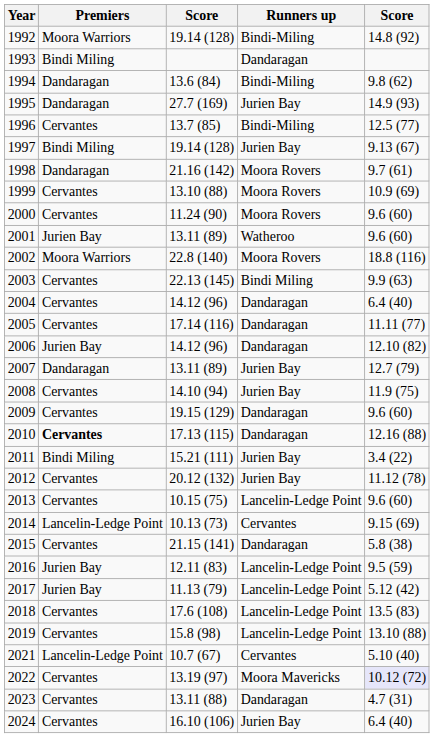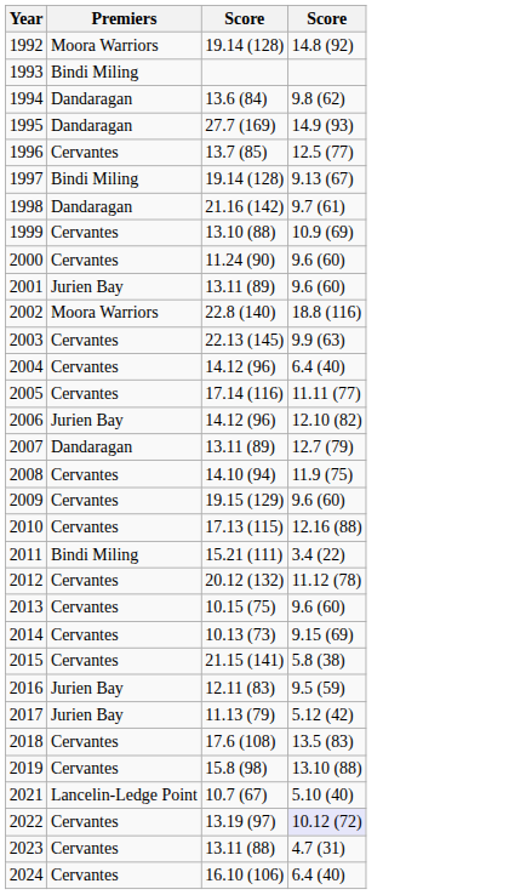 <table class="wikitable">
 <tr>
 <th>Year</th>
 <th>Premiers</th>
 <th>Score</th>
-<th>Runners up</th>
 <th>Score</th>
 </tr>
 <tr>
 <td>1992</td>
 <td>Moora Warriors</td>
 <td>19.14 (128)</td>
-<td>Bindi-Miling</td>
 <td>14.8 (92)</td>
 </tr>
 <tr>
 <td>1993</td>
 <td>Bindi Miling</td>
 <td></td>
-<td>Dandaragan</td>
 <td></td>
 </tr>
 <tr>
 <td>1994</td>
 <td>Dandaragan</td>
 <td>13.6 (84)</td>
-<td>Bindi-Miling</td>
 <td>9.8 (62)</td>
 </tr>
 <tr>
 <td>1995</td>
 <td>Dandaragan</td>
 <td>27.7 (169)</td>
-<td>Jurien Bay</td>
 <td>14.9 (93)</td>
 </tr>
 <tr>
 <td>1996</td>
 <td>Cervantes</td>
 <td>13.7 (85)</td>
-<td>Bindi-Miling</td>
 <td>12.5 (77)</td>
 </tr>
 <tr>
 <td>1997</td>
 <td>Bindi Miling</td>
 <td>19.14 (128)</td>
-<td>Jurien Bay</td>
 <td>9.13 (67)</td>
 </tr>
 <tr>
 <td>1998</td>
 <td>Dandaragan</td>
 <td>21.16 (142)</td>
-<td>Moora Rovers</td>
 <td>9.7 (61)</td>
 </tr>
 <tr>
 <td>1999</td>
 <td>Cervantes</td>
 <td>13.10 (88)</td>
-<td>Moora Rovers</td>
 <td>10.9 (69)</td>
 </tr>
 <tr>
 <td>2000</td>
 <td>Cervantes</td>
 <td>11.24 (90)</td>
-<td>Moora Rovers</td>
 <td>9.6 (60)</td>
 </tr>
 <tr>
 <td>2001</td>
 <td>Jurien Bay</td>
 <td>13.11 (89)</td>
-<td>Watheroo</td>
 <td>9.6 (60)</td>
 </tr>
 <tr>
 <td>2002</td>
 <td>Moora Warriors</td>
 <td>22.8 (140)</td>
-<td>Moora Rovers</td>
 <td>18.8 (116)</td>
 </tr>
 <tr>
 <td>2003</td>
 <td>Cervantes</td>
 <td>22.13 (145)</td>
-<td>Bindi Miling</td>
 <td>9.9 (63)</td>
 </tr>
 <tr>
 <td>2004</td>
 <td>Cervantes</td>
 <td>14.12 (96)</td>
-<td>Dandaragan</td>
 <td>6.4 (40)</td>
 </tr>
 <tr>
 <td>2005</td>
 <td>Cervantes</td>
 <td>17.14 (116)</td>
-<td>Dandaragan</td>
 <td>11.11 (77)</td>
 </tr>
 <tr>
 <td>2006</td>
 <td>Jurien Bay</td>
 <td>14.12 (96)</td>
-<td>Dandaragan</td>
 <td>12.10 (82)</td>
 </tr>
 <tr>
 <td>2007</td>
 <td>Dandaragan</td>
 <td>13.11 (89)</td>
-<td>Jurien Bay</td>
 <td>12.7 (79)</td>
 </tr>
 <tr>
 <td>2008</td>
 <td>Cervantes</td>
 <td>14.10 (94)</td>
-<td>Jurien Bay</td>
 <td>11.9 (75)</td>
 </tr>
 <tr>
 <td>2009</td>
 <td>Cervantes</td>
 <td>19.15 (129)</td>
-<td>Dandaragan</td>
 <td>9.6 (60)</td>
 </tr>
 <tr>
 <td>2010</td>
-<td><strong>Cervantes</strong></td>
+<td>Cervantes</td>
 <td>17.13 (115)</td>
-<td>Dandaragan</td>
 <td>12.16 (88)</td>
 </tr>
 <tr>
 <td>2011</td>
 <td>Bindi Miling</td>
 <td>15.21 (111)</td>
-<td>Jurien Bay</td>
 <td>3.4 (22)</td>
 </tr>
 <tr>
 <td>2012</td>
 <td>Cervantes</td>
 <td>20.12 (132)</td>
-<td>Jurien Bay</td>
 <td>11.12 (78)</td>
 </tr>
 <tr>
 <td>2013</td>
 <td>Cervantes</td>
 <td>10.15 (75)</td>
-<td>Lancelin-Ledge Point</td>
 <td>9.6 (60)</td>
 </tr>
 <tr>
 <td>2014</td>
-<td>Lancelin-Ledge Point</td>
+<td>Cervantes</td>
 <td>10.13 (73)</td>
-<td>Cervantes</td>
 <td>9.15 (69)</td>
 </tr>
 <tr>
 <td>2015</td>
 <td>Cervantes</td>
 <td>21.15 (141)</td>
-<td>Dandaragan</td>
 <td>5.8 (38)</td>
 </tr>
 <tr>
 <td>2016</td>
 <td>Jurien Bay</td>
 <td>12.11 (83)</td>
-<td>Lancelin-Ledge Point</td>
 <td>9.5 (59)</td>
 </tr>
 <tr>
 <td>2017</td>
 <td>Jurien Bay</td>
 <td>11.13 (79)</td>
-<td>Lancelin-Ledge Point</td>
 <td>5.12 (42)</td>
 </tr>
 <tr>
 <td>2018</td>
 <td>Cervantes</td>
 <td>17.6 (108)</td>
-<td>Lancelin-Ledge Point</td>
 <td>13.5 (83)</td>
 </tr>
 <tr>
 <td>2019</td>
 <td>Cervantes</td>
 <td>15.8 (98)</td>
-<td>Lancelin-Ledge Point</td>
 <td>13.10 (88)</td>
 </tr>
 <tr>
 <td>2021</td>
 <td>Lancelin-Ledge Point</td>
 <td>10.7 (67)</td>
-<td>Cervantes</td>
 <td>5.10 (40)</td>
 </tr>
 <tr>
 <td>2022</td>
 <td>Cervantes</td>
 <td>13.19 (97)</td>
-<td>Moora Mavericks</td>
 <td style="background: lavender;">10.12 (72)</td>
 </tr>
 <tr>
 <td>2023</td>
 <td>Cervantes</td>
 <td>13.11 (88)</td>
-<td>Dandaragan</td>
 <td>4.7 (31)</td>
 </tr>
 <tr>
 <td>2024</td>
 <td>Cervantes</td>
 <td>16.10 (106)</td>
-<td>Jurien Bay</td>
 <td>6.4 (40)</td>
 </tr>
 </table>
